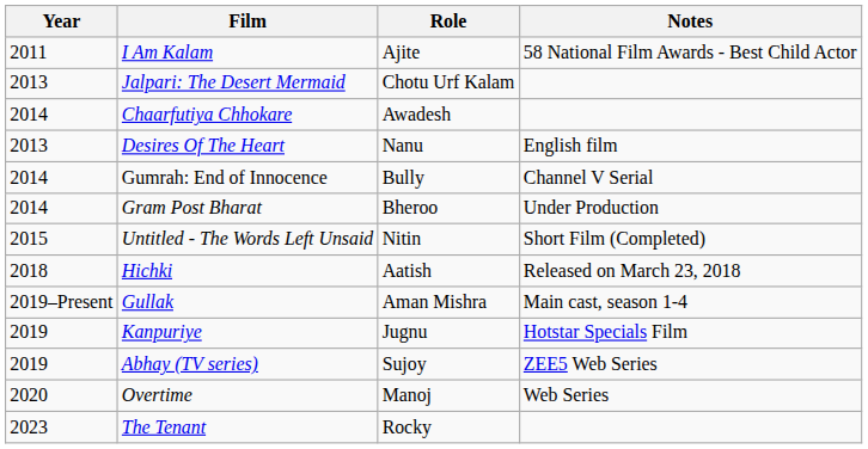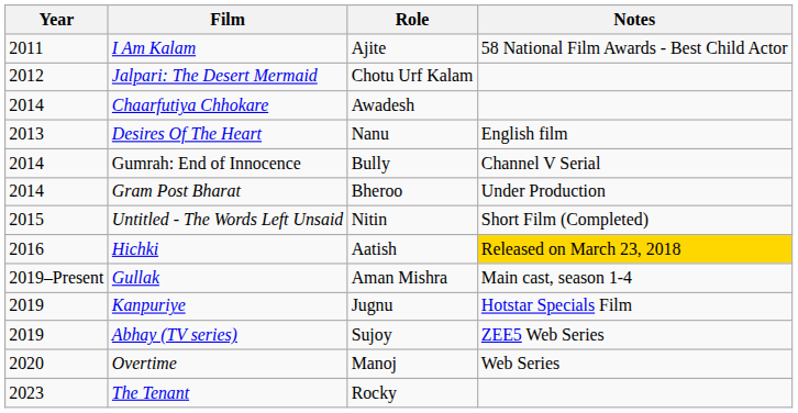 <table class="wikitable sortable" style="font-size:90%">
 <tr style="text-align:center;">
 <th>Year</th>
 <th>Film</th>
 <th>Role</th>
 <th>Notes</th>
 </tr>
 <tr>
 <td>2011</td>
 <td><em><a href='#'>I Am Kalam</a></em></td>
 <td>Ajite</td>
 <td>58 National Film Awards - Best Child Actor</td>
 </tr>
 <tr>
-<td>2013</td>
+<td>2012</td>
 <td><em><a href='#'>Jalpari: The Desert Mermaid</a></em></td>
 <td>Chotu Urf Kalam </td>
 <td></td>
 </tr>
 <tr>
 <td>2014</td>
 <td><em><a href='#'>Chaarfutiya Chhokare</a></em></td>
 <td>Awadesh</td>
 <td></td>
 </tr>
 <tr>
 <td>2013</td>
 <td><em><a href='#'>Desires Of The Heart</a></em></td>
 <td>Nanu</td>
 <td>English film</td>
 </tr>
 <tr>
 <td>2014</td>
 <td>Gumrah: End of Innocence</td>
 <td>Bully</td>
 <td>Channel V Serial</td>
 </tr>
 <tr>
 <td>2014</td>
 <td><em>Gram Post Bharat</em></td>
 <td>Bheroo</td>
 <td>Under Production</td>
 </tr>
 <tr>
 <td>2015</td>
 <td><em>Untitled - The Words Left Unsaid</em></td>
 <td>Nitin</td>
 <td>Short Film (Completed)</td>
 </tr>
 <tr>
-<td>2018</td>
+<td>2016</td>
 <td><em><a href='#'>Hichki</a></em></td>
 <td>Aatish</td>
-<td>Released on March 23, 2018</td>
+<td style="background: gold;">Released on March 23, 2018</td>
 </tr>
 <tr>
 <td>2019–Present</td>
 <td><em><a href='#'>Gullak</a></em></td>
 <td>Aman Mishra</td>
 <td>Main cast, season 1-4</td>
 </tr>
 <tr>
 <td>2019</td>
 <td><em><a href='#'>Kanpuriye</a></em></td>
 <td>Jugnu</td>
 <td><a href='#'>Hotstar Specials</a> Film</td>
 </tr>
 <tr>
 <td>2019</td>
 <td><em><a href='#'>Abhay (TV series)</a></em></td>
 <td>Sujoy</td>
 <td><a href='#'>ZEE5</a> Web Series</td>
 </tr>
 <tr>
 <td>2020</td>
 <td><em>Overtime</em></td>
 <td>Manoj</td>
 <td>Web Series</td>
 </tr>
 <tr>
 <td>2023</td>
 <td><em><a href='#'>The Tenant</a></em></td>
 <td>Rocky</td>
 <td></td>
 </tr>
 </table>
